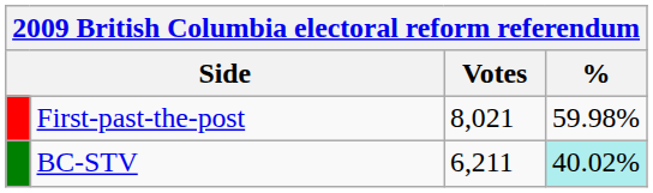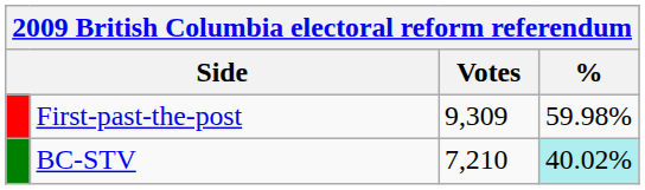 <table class="wikitable" style="clear:both">
 <tr style="background-color:#E9E9E9">
 <th colspan=4><a href='#'>2009 British Columbia electoral reform referendum</a></th>
 </tr>
 <tr style="background-color:#E9E9E9">
 <th colspan=2 style="width: 130px">Side</th>
 <th style="width: 50px">Votes</th>
 <th style="width: 40px">%</th>
 </tr>
 <tr>
 <td bgcolor="red"></td>
 <td><a href='#'>First-past-the-post</a></td>
-<td>8,021</td>
+<td>9,309</td>
 <td>59.98%</td>
 </tr>
 <tr>
 <td bgcolor="green"></td>
 <td><a href='#'>BC-STV</a></td>
-<td>6,211</td>
+<td>7,210</td>
 <td style="background: paleturquoise;">40.02%</td>
 </tr>
 </table>
